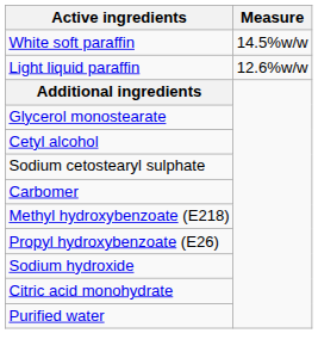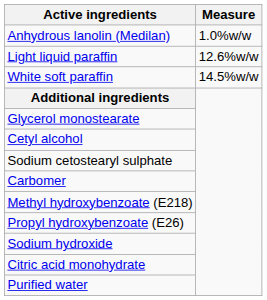 <table class="wikitable">
 <tr>
 <th>Active ingredients</th>
 <th>Measure</th>
 </tr>
 <tr>
-<td><a href='#'>White soft paraffin</a></td>
-<td>14.5%w/w</td>
+<td><a href='#'>Anhydrous lanolin (Medilan)</a></td>
+<td>1.0%w/w</td>
 </tr>
 <tr>
 <td><a href='#'>Light liquid paraffin</a></td>
 <td>12.6%w/w</td>
+</tr>
+<tr>
+<td><a href='#'>White soft paraffin</a></td>
+<td>14.5%w/w</td>
 </tr>
 <tr>
 <th>Additional ingredients</th>
 </tr>
 <tr>
 <td><a href='#'>Glycerol monostearate</a></td>
 </tr>
 <tr>
 <td><a href='#'>Cetyl alcohol</a></td>
 </tr>
 <tr>
 <td>Sodium cetostearyl sulphate</td>
 </tr>
 <tr>
 <td><a href='#'>Carbomer</a></td>
 </tr>
 <tr>
 <td><a href='#'>Methyl hydroxybenzoate</a> (E218)</td>
 </tr>
 <tr>
 <td><a href='#'>Propyl hydroxybenzoate</a> (E26)</td>
 </tr>
 <tr>
 <td><a href='#'>Sodium hydroxide</a></td>
 </tr>
 <tr>
 <td><a href='#'>Citric acid monohydrate</a></td>
 </tr>
 <tr>
 <td><a href='#'>Purified water</a></td>
 </tr>
 </table>
